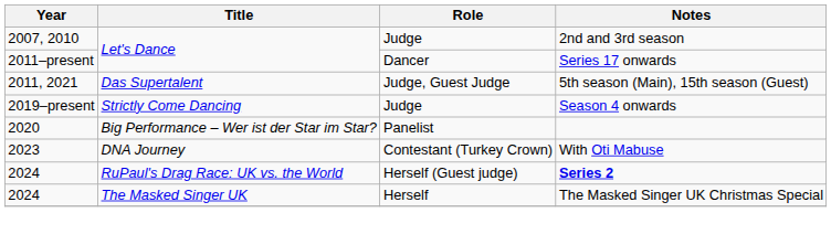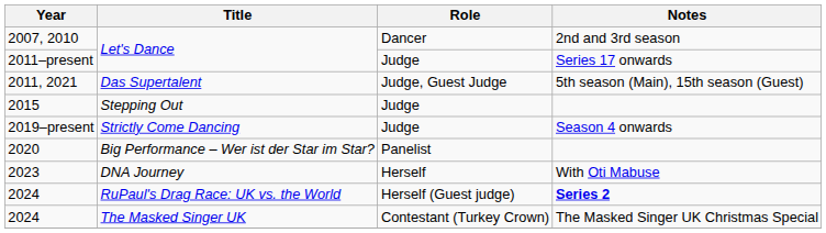 <table class="wikitable">
 <tr>
 <th>Year</th>
 <th>Title</th>
 <th>Role</th>
 <th class="unsortable">Notes</th>
 </tr>
 <tr>
 <td>2007, 2010</td>
 <td rowspan="2"><em><a href='#'>Let's Dance</a></em></td>
-<td>Judge</td>
+<td>Dancer</td>
 <td>2nd and 3rd season</td>
 </tr>
 <tr>
 <td>2011–present</td>
-<td>Dancer</td>
+<td>Judge</td>
 <td><a href='#'>Series 17</a> onwards</td>
 </tr>
 <tr>
 <td>2011, 2021</td>
 <td><em><a href='#'>Das Supertalent</a></em></td>
 <td>Judge, Guest Judge</td>
 <td>5th season (Main), 15th season (Guest)</td>
+</tr>
+<tr>
+<td>2015</td>
+<td><em>Stepping Out</em></td>
+<td>Judge</td>
+<td></td>
 </tr>
 <tr>
 <td>2019–present</td>
 <td><em><a href='#'>Strictly Come Dancing</a></em></td>
 <td>Judge</td>
 <td><a href='#'>Season 4</a> onwards</td>
 </tr>
 <tr>
 <td>2020</td>
 <td><em>Big Performance – Wer ist der Star im Star?</em></td>
 <td>Panelist</td>
 <td></td>
 </tr>
 <tr>
 <td>2023</td>
 <td><em>DNA Journey</em></td>
-<td>Contestant (Turkey Crown)</td>
+<td>Herself</td>
 <td>With <a href='#'>Oti Mabuse</a></td>
 </tr>
 <tr>
 <td>2024</td>
 <td><em><a href='#'>RuPaul's Drag Race: UK vs. the World</a></em></td>
 <td>Herself (Guest judge)</td>
 <td><strong><a href='#'>Series 2</a></strong></td>
 </tr>
 <tr>
 <td>2024</td>
 <td><em><a href='#'>The Masked Singer UK</a></em></td>
-<td>Herself</td>
+<td>Contestant (Turkey Crown)</td>
 <td>The Masked Singer UK Christmas Special</td>
 </tr>
 <tr>
 </tr>
 </table>
